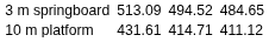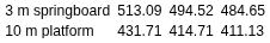 <table>
 <tr>
 <td>3 m springboard</td>
 <td></td>
 <td>513.09</td>
 <td></td>
 <td>494.52</td>
 <td></td>
 <td>484.65</td>
 </tr>
 <tr>
 <td>10 m platform</td>
 <td></td>
-<td>431.61</td>
+<td>431.71</td>
 <td></td>
 <td>414.71</td>
 <td></td>
-<td>411.12</td>
+<td>411.13</td>
 </tr>
 </table>
